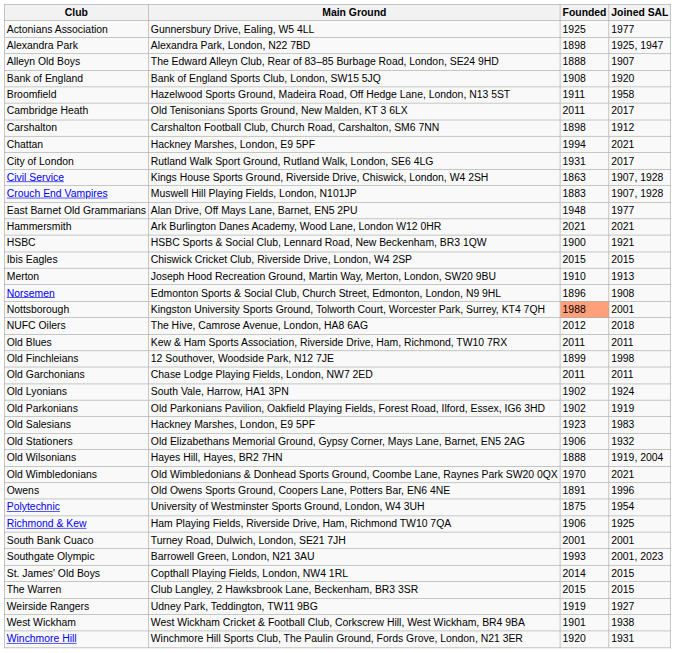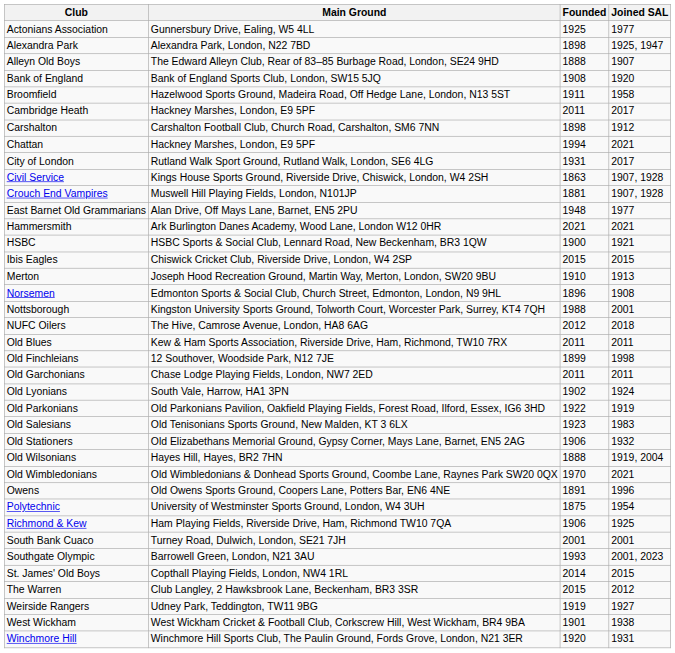 <table class="wikitable sortable">
 <tr>
 <th>Club</th>
 <th>Main Ground</th>
 <th>Founded</th>
 <th>Joined SAL</th>
 </tr>
 <tr>
 <td>Actonians Association</td>
 <td>Gunnersbury Drive, Ealing, W5 4LL</td>
 <td>1925</td>
 <td>1977</td>
 </tr>
 <tr>
 <td>Alexandra Park</td>
 <td>Alexandra Park, London, N22 7BD</td>
 <td>1898</td>
 <td>1925, 1947</td>
 </tr>
 <tr>
 <td>Alleyn Old Boys</td>
 <td>The Edward Alleyn Club, Rear of 83–85 Burbage Road, London, SE24 9HD</td>
 <td>1888</td>
 <td>1907</td>
 </tr>
 <tr>
 <td>Bank of England</td>
 <td>Bank of England Sports Club, London, SW15 5JQ</td>
 <td>1908</td>
 <td>1920</td>
 </tr>
 <tr>
 <td>Broomfield</td>
 <td>Hazelwood Sports Ground, Madeira Road, Off Hedge Lane, London, N13 5ST</td>
 <td>1911</td>
 <td>1958</td>
 </tr>
 <tr>
 <td>Cambridge Heath</td>
-<td>Old Tenisonians Sports Ground, New Malden, KT 3 6LX</td>
+<td>Hackney Marshes, London, E9 5PF</td>
 <td>2011</td>
 <td>2017</td>
 </tr>
 <tr>
 <td>Carshalton</td>
 <td>Carshalton Football Club, Church Road, Carshalton, SM6 7NN</td>
 <td>1898</td>
 <td>1912</td>
 </tr>
 <tr>
 <td>Chattan</td>
 <td>Hackney Marshes, London, E9 5PF</td>
 <td>1994</td>
 <td>2021</td>
 </tr>
 <tr>
 <td>City of London</td>
 <td>Rutland Walk Sport Ground, Rutland Walk, London, SE6 4LG</td>
 <td>1931</td>
 <td>2017</td>
 </tr>
 <tr>
 <td><a href='#'>Civil Service</a></td>
 <td>Kings House Sports Ground, Riverside Drive, Chiswick, London, W4 2SH</td>
 <td>1863</td>
 <td>1907, 1928</td>
 </tr>
 <tr>
 <td><a href='#'>Crouch End Vampires</a></td>
 <td>Muswell Hill Playing Fields, London, N101JP</td>
-<td>1883</td>
+<td>1881</td>
 <td>1907, 1928</td>
 </tr>
 <tr>
 <td>East Barnet Old Grammarians</td>
 <td>Alan Drive, Off Mays Lane, Barnet, EN5 2PU</td>
 <td>1948</td>
 <td>1977</td>
 </tr>
 <tr>
 <td>Hammersmith</td>
 <td>Ark Burlington Danes Academy, Wood Lane, London W12 0HR</td>
 <td>2021</td>
 <td>2021</td>
 </tr>
 <tr>
 <td>HSBC</td>
 <td>HSBC Sports & Social Club, Lennard Road, New Beckenham, BR3 1QW</td>
 <td>1900</td>
 <td>1921</td>
 </tr>
 <tr>
 <td>Ibis Eagles</td>
 <td>Chiswick Cricket Club, Riverside Drive, London, W4 2SP</td>
 <td>2015</td>
 <td>2015</td>
 </tr>
 <tr>
 <td>Merton</td>
 <td>Joseph Hood Recreation Ground, Martin Way, Merton, London, SW20 9BU</td>
 <td>1910</td>
 <td>1913</td>
 </tr>
 <tr>
 <td><a href='#'>Norsemen</a></td>
 <td>Edmonton Sports & Social Club, Church Street, Edmonton, London, N9 9HL</td>
 <td>1896</td>
 <td>1908</td>
 </tr>
 <tr>
 <td>Nottsborough</td>
 <td>Kingston University Sports Ground, Tolworth Court, Worcester Park, Surrey, KT4 7QH</td>
-<td style="background: lightsalmon;">1988</td>
+<td>1988</td>
 <td>2001</td>
 </tr>
 <tr>
 <td>NUFC Oilers</td>
 <td>The Hive, Camrose Avenue, London, HA8 6AG</td>
 <td>2012</td>
 <td>2018</td>
 </tr>
 <tr>
 <td>Old Blues</td>
 <td>Kew & Ham Sports Association, Riverside Drive, Ham, Richmond, TW10 7RX</td>
 <td>2011</td>
 <td>2011</td>
 </tr>
 <tr>
 <td>Old Finchleians</td>
 <td>12 Southover, Woodside Park, N12 7JE</td>
 <td>1899</td>
 <td>1998</td>
 </tr>
 <tr>
 <td>Old Garchonians</td>
 <td>Chase Lodge Playing Fields, London, NW7 2ED</td>
 <td>2011</td>
 <td>2011</td>
 </tr>
 <tr>
 <td>Old Lyonians</td>
 <td>South Vale, Harrow, HA1 3PN</td>
 <td>1902</td>
 <td>1924</td>
 </tr>
 <tr>
 <td>Old Parkonians</td>
 <td>Old Parkonians Pavilion, Oakfield Playing Fields, Forest Road, Ilford, Essex, IG6 3HD</td>
-<td>1902</td>
+<td>1922</td>
 <td>1919</td>
 </tr>
 <tr>
 <td>Old Salesians</td>
-<td>Hackney Marshes, London, E9 5PF</td>
+<td>Old Tenisonians Sports Ground, New Malden, KT 3 6LX</td>
 <td>1923</td>
 <td>1983</td>
 </tr>
 <tr>
 <td>Old Stationers</td>
 <td>Old Elizabethans Memorial Ground, Gypsy Corner, Mays Lane, Barnet, EN5 2AG</td>
 <td>1906</td>
 <td>1932</td>
 </tr>
 <tr>
 <td>Old Wilsonians</td>
 <td>Hayes Hill, Hayes, BR2 7HN</td>
 <td>1888</td>
 <td>1919, 2004</td>
 </tr>
 <tr>
 <td>Old Wimbledonians</td>
 <td>Old Wimbledonians & Donhead Sports Ground, Coombe Lane, Raynes Park SW20 0QX</td>
 <td>1970</td>
 <td>2021</td>
 </tr>
 <tr>
 <td>Owens</td>
 <td>Old Owens Sports Ground, Coopers Lane, Potters Bar, EN6 4NE</td>
 <td>1891</td>
 <td>1996</td>
 </tr>
 <tr>
 <td><a href='#'>Polytechnic</a></td>
 <td>University of Westminster Sports Ground, London, W4 3UH</td>
 <td>1875</td>
 <td>1954</td>
 </tr>
 <tr>
 <td><a href='#'>Richmond & Kew</a></td>
 <td>Ham Playing Fields, Riverside Drive, Ham, Richmond TW10 7QA</td>
 <td>1906</td>
 <td>1925</td>
 </tr>
 <tr>
 <td>South Bank Cuaco</td>
 <td>Turney Road, Dulwich, London, SE21 7JH</td>
 <td>2001</td>
 <td>2001</td>
 </tr>
 <tr>
 <td>Southgate Olympic</td>
 <td>Barrowell Green, London, N21 3AU</td>
 <td>1993</td>
 <td>2001, 2023</td>
 </tr>
 <tr>
 <td>St. James' Old Boys</td>
 <td>Copthall Playing Fields, London, NW4 1RL</td>
 <td>2014</td>
 <td>2015</td>
 </tr>
 <tr>
 <td>The Warren</td>
 <td>Club Langley, 2 Hawksbrook Lane, Beckenham, BR3 3SR</td>
 <td>2015</td>
-<td>2015</td>
+<td>2012</td>
 </tr>
 <tr>
 <td>Weirside Rangers</td>
 <td>Udney Park, Teddington, TW11 9BG</td>
 <td>1919</td>
 <td>1927</td>
 </tr>
 <tr>
 <td>West Wickham</td>
 <td>West Wickham Cricket & Football Club, Corkscrew Hill, West Wickham, BR4 9BA</td>
 <td>1901</td>
 <td>1938</td>
 </tr>
 <tr>
 <td><a href='#'>Winchmore Hill</a></td>
 <td>Winchmore Hill Sports Club, The Paulin Ground, Fords Grove, London, N21 3ER</td>
 <td>1920</td>
 <td>1931</td>
 </tr>
 </table>
